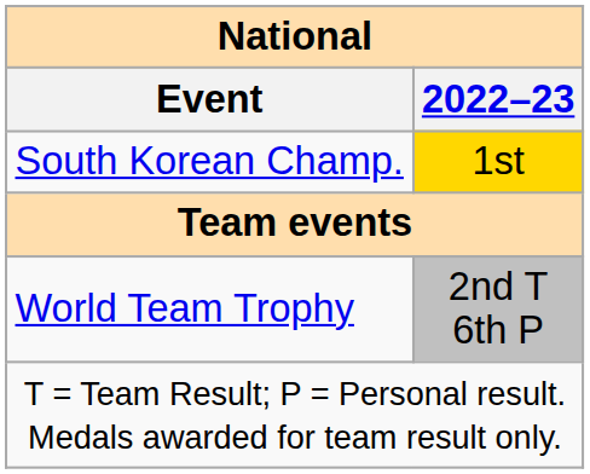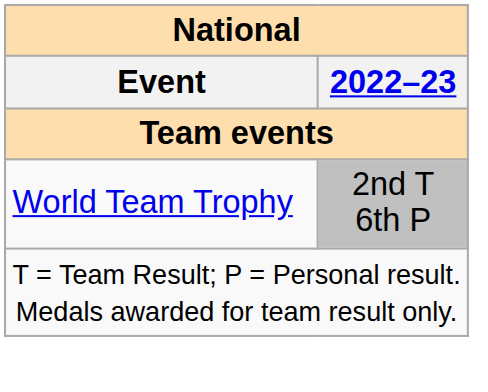 <table class="wikitable" style="text-align:center">
 <tr>
 <th style="background-color: #ffdead; " colspan=2 align=center>National</th>
 </tr>
 <tr>
 <th>Event</th>
 <th><a href='#'>2022–23</a></th>
-</tr>
-<tr>
-<td align=left><a href='#'>South Korean Champ.</a></td>
-<td bgcolor=gold>1st</td>
 </tr>
 <tr>
 <th style="background-color: #ffdead;" colspan=2 align=center>Team events</th>
 </tr>
 <tr>
 <td align=left><a href='#'>World Team Trophy</a></td>
 <td bgcolor=silver>2nd T <br> 6th P</td>
 </tr>
 <tr>
 <td colspan=2 align=center><small> T = Team Result; P = Personal result. <br>Medals awarded for team result only.</small></td>
 </tr>
 </table>
